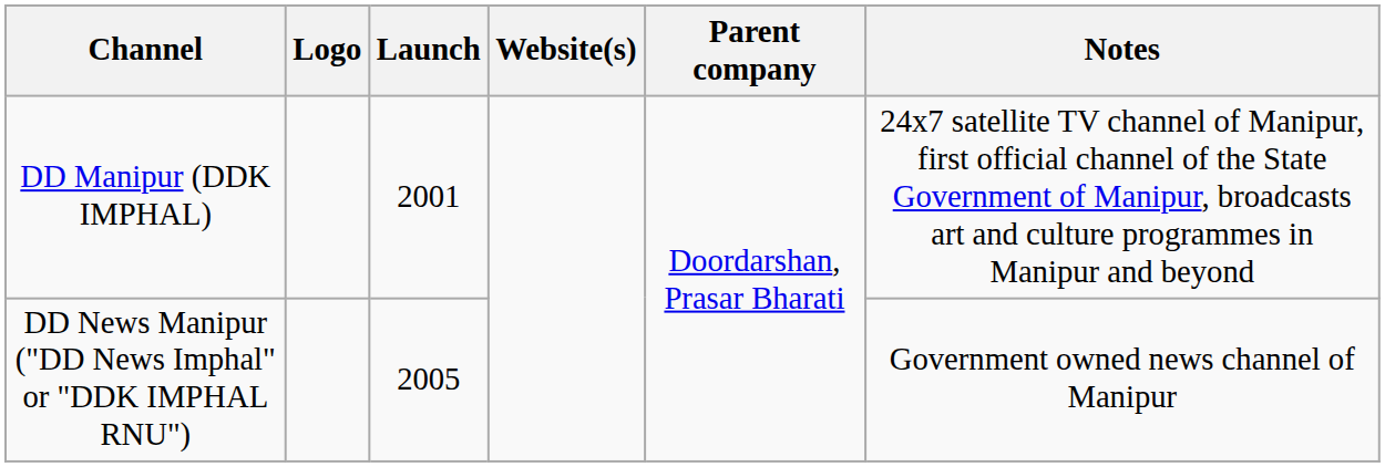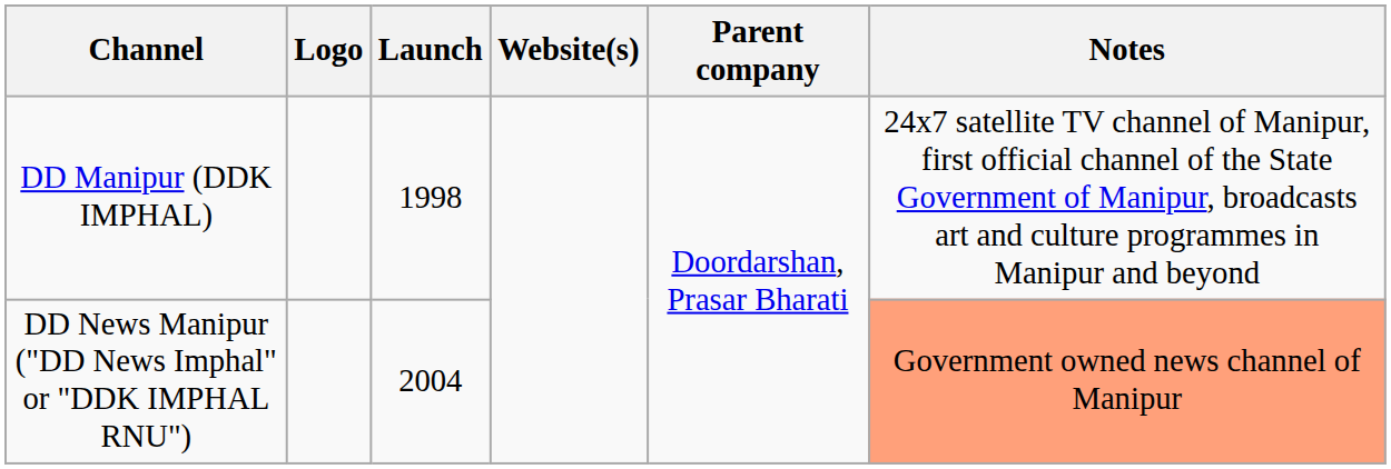 <table class="wikitable" style="border-collapse:collapse; font-size: 90%; text-align:center" width="100%">
 <tr>
 <th>Channel</th>
 <th>Logo</th>
 <th>Launch</th>
 <th>Website(s)</th>
 <th>Parent company</th>
 <th>Notes</th>
 </tr>
 <tr>
 <td><a href='#'>DD Manipur</a> (DDK IMPHAL)</td>
 <td></td>
-<td>2001</td>
+<td>1998</td>
 <td rowspan="2"></td>
 <td rowspan="2"><a href='#'>Doordarshan</a>, <a href='#'>Prasar Bharati</a></td>
 <td>24x7 satellite TV channel of Manipur, first official channel of the State <a href='#'>Government of Manipur</a>, broadcasts art and culture programmes in Manipur and beyond</td>
 </tr>
 <tr>
 <td>DD News Manipur ("DD News Imphal" or "DDK IMPHAL RNU")</td>
 <td></td>
-<td>2005</td>
-<td>Government owned news channel of Manipur</td>
+<td>2004</td>
+<td style="background: lightsalmon;">Government owned news channel of Manipur</td>
 </tr>
 </table>
